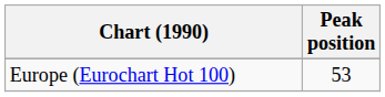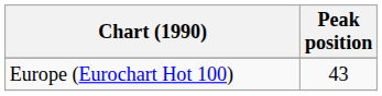 <table class="wikitable sortable">
 <tr>
 <th scope="col" width=230>Chart (1990)</th>
 <th scope="col">Peak<br>position</th>
 </tr>
 <tr>
 </tr>
 <tr>
 </tr>
 <tr>
 <td>Europe (<a href='#'>Eurochart Hot 100</a>)</td>
-<td align="center">53</td>
+<td align="center">43</td>
 </tr>
 <tr>
 </tr>
 <tr>
 </tr>
 <tr>
 </tr>
 <tr>
 </tr>
 </table>
